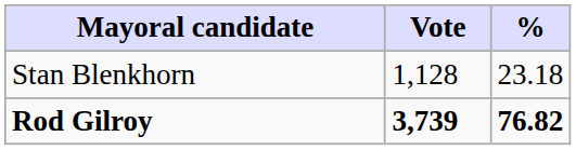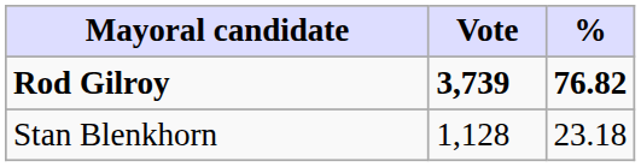 <table class="wikitable">
 <tr>
 <th style="background:#ddf; width:200px;">Mayoral candidate</th>
 <th style="background:#ddf; width:50px;">Vote</th>
 <th style="background:#ddf; width:30px;">%</th>
 </tr>
 <tr>
+<td><strong>Rod Gilroy</strong></td>
+<td><strong>3,739</strong></td>
+<td><strong>76.82</strong></td>
+</tr>
+<tr>
 <td>Stan Blenkhorn</td>
 <td>1,128</td>
 <td>23.18</td>
 </tr>
-<tr>
-<td><strong>Rod Gilroy</strong></td>
-<td><strong>3,739</strong></td>
-<td><strong>76.82</strong></td>
-</tr>
 </table>
